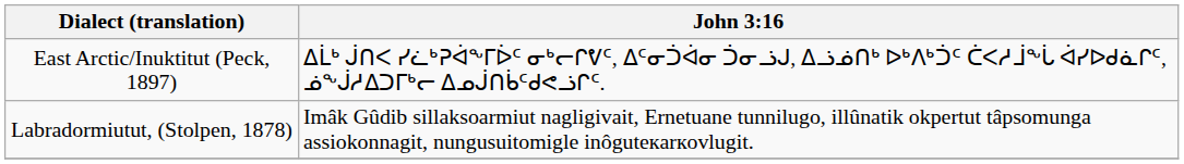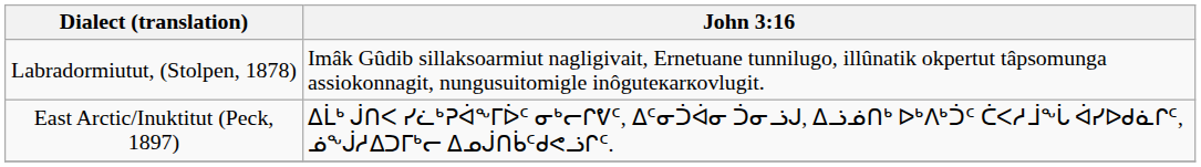 <table class="wikitable">
 <tr>
 <th style="text-align:center; width:25%;">Dialect (translation)</th>
 <th>John 3:16</th>
 </tr>
 <tr>
+<td style="text-align:center;">Labradormiutut, (Stolpen, 1878)</td>
+<td>Imâk Gûdib sillaksoarmiut nagligivait, Ernetuane tunnilugo, illûnatik okpertut tâpsomunga assiokonnagit, nungusuitomigle inôguteкarкovlugit.</td>
+</tr>
+<tr>
 <td style="text-align:center;">East Arctic/Inuktitut (Peck, 1897)</td>
 <td>ᐃᒫᒃ ᒎᑎᐸ ᓯᓛᒃᕈᐋᖕᒥᐆᑦ ᓂᒃᓕᒋᕓᑦ, ᐃᑦᓂᑑᐋᓂ ᑑᓂᓘᒍ, ᐃᓘᓅᑎᒃ ᐅᒃᐱᒃᑑᑦ ᑖᐸᓱᒨᖕᒑ ᐋᓯᐅᑯᓈᒋᑦ, ᓅᖕᒎᓱᐃᑐᒥᒃᓕ ᐃᓄᒎᑎᑳᑦᑯᕙᓘᒋᑦ.</td>
 </tr>
 <tr>
-<td style="text-align:center;">Labradormiutut, (Stolpen, 1878)</td>
-<td>Imâk Gûdib sillaksoarmiut nagligivait, Ernetuane tunnilugo, illûnatik okpertut tâpsomunga assiokonnagit, nungusuitomigle inôguteкarкovlugit.</td>
-</tr>
-<tr>
 </tr>
 </table>
